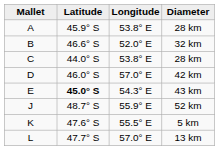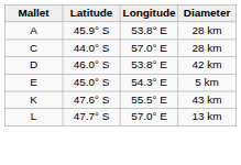 <table class="wikitable">
 <tr>
 <th width="25%" style="background:#eeeeee;">Mallet</th>
 <th width="25%" style="background:#eeeeee;">Latitude</th>
 <th width="25%" style="background:#eeeeee;">Longitude</th>
 <th width="25%" style="background:#eeeeee;">Diameter</th>
 </tr>
 <tr>
 <td align="center">A</td>
 <td align="center">45.9° S</td>
 <td align="center">53.8° E</td>
 <td align="center">28 km</td>
 </tr>
 <tr>
-<td align="center">B</td>
-<td align="center">46.6° S</td>
-<td align="center">52.0° E</td>
-<td align="center">32 km</td>
-</tr>
-<tr>
 <td align="center">C</td>
 <td align="center">44.0° S</td>
-<td align="center">53.8° E</td>
+<td align="center">57.0° E</td>
 <td align="center">28 km</td>
 </tr>
 <tr>
 <td align="center">D</td>
 <td align="center">46.0° S</td>
-<td align="center">57.0° E</td>
+<td align="center">53.8° E</td>
 <td align="center">42 km</td>
 </tr>
 <tr>
 <td align="center">E</td>
-<td align="center"><strong>45.0° S</strong></td>
+<td align="center">45.0° S</td>
 <td align="center">54.3° E</td>
-<td align="center">43 km</td>
-</tr>
-<tr>
-<td align="center">J</td>
-<td align="center">48.7° S</td>
-<td align="center">55.9° E</td>
-<td align="center">52 km</td>
+<td align="center">5 km</td>
 </tr>
 <tr>
 <td align="center">K</td>
 <td align="center">47.6° S</td>
 <td align="center">55.5° E</td>
-<td align="center">5 km</td>
+<td align="center">43 km</td>
 </tr>
 <tr>
 <td align="center">L</td>
 <td align="center">47.7° S</td>
 <td align="center">57.0° E</td>
 <td align="center">13 km</td>
 </tr>
 </table>
